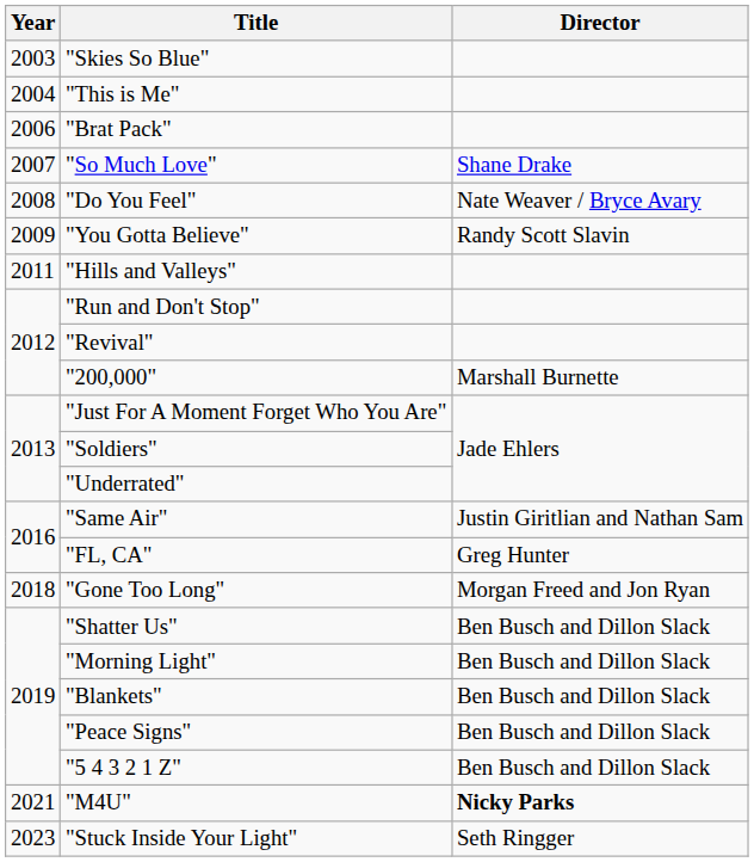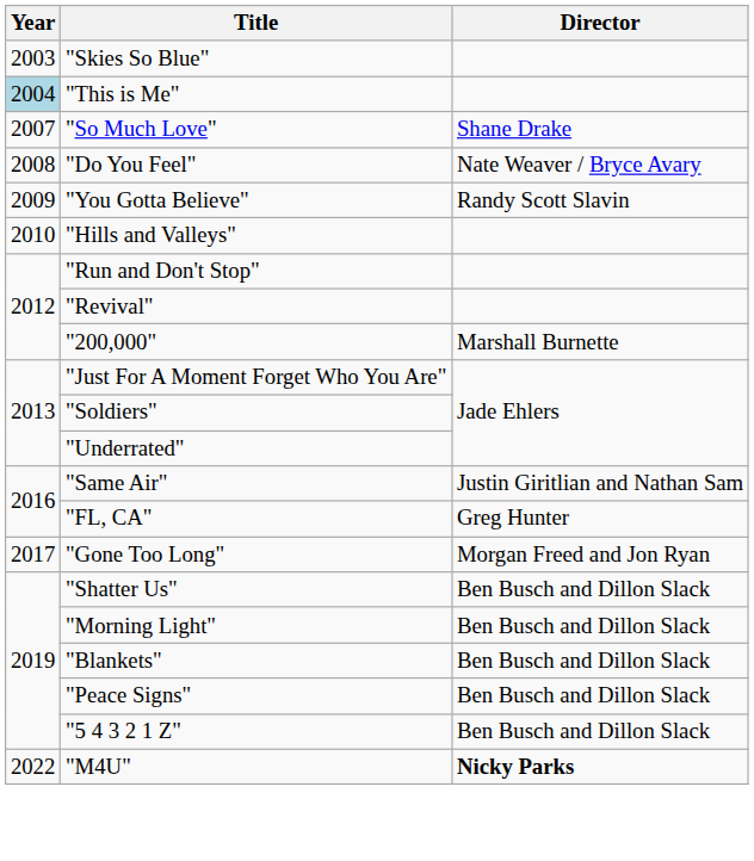 <table class="wikitable">
 <tr>
 <th>Year</th>
 <th>Title</th>
 <th>Director</th>
 </tr>
 <tr>
 <td>2003</td>
 <td>"Skies So Blue"</td>
 <td></td>
 </tr>
 <tr>
-<td>2004</td>
+<td style="background: lightblue;">2004</td>
 <td>"This is Me"</td>
-<td></td>
-</tr>
-<tr>
-<td>2006</td>
-<td>"Brat Pack"</td>
 <td></td>
 </tr>
 <tr>
 <td>2007</td>
 <td>"<a href='#'>So Much Love</a>"</td>
 <td><a href='#'>Shane Drake</a></td>
 </tr>
 <tr>
 <td>2008</td>
 <td>"Do You Feel"</td>
 <td>Nate Weaver / <a href='#'>Bryce Avary</a></td>
 </tr>
 <tr>
 <td>2009</td>
 <td>"You Gotta Believe"</td>
 <td>Randy Scott Slavin</td>
 </tr>
 <tr>
-<td>2011</td>
+<td>2010</td>
 <td>"Hills and Valleys"</td>
 <td></td>
 </tr>
 <tr>
 <td rowspan="3">2012</td>
 <td>"Run and Don't Stop"</td>
 <td></td>
 </tr>
 <tr>
 <td>"Revival"</td>
 <td></td>
 </tr>
 <tr>
 <td>"200,000"</td>
 <td>Marshall Burnette </td>
 </tr>
 <tr>
 <td rowspan="3">2013</td>
 <td>"Just For A Moment Forget Who You Are"</td>
 <td rowspan="3">Jade Ehlers</td>
 </tr>
 <tr>
 <td>"Soldiers"</td>
 </tr>
 <tr>
 <td>"Underrated"</td>
 </tr>
 <tr>
 <td rowspan="2">2016</td>
 <td>"Same Air"</td>
 <td>Justin Giritlian and Nathan Sam</td>
 </tr>
 <tr>
 <td>"FL, CA"</td>
 <td>Greg Hunter</td>
 </tr>
 <tr>
-<td>2018</td>
+<td>2017</td>
 <td>"Gone Too Long"</td>
 <td>Morgan Freed and Jon Ryan</td>
 </tr>
 <tr>
 <td rowspan="5">2019</td>
 <td>"Shatter Us"</td>
 <td>Ben Busch and Dillon Slack</td>
 </tr>
 <tr>
 <td>"Morning Light"</td>
 <td>Ben Busch and Dillon Slack</td>
 </tr>
 <tr>
 <td>"Blankets"</td>
 <td>Ben Busch and Dillon Slack</td>
 </tr>
 <tr>
 <td>"Peace Signs"</td>
 <td>Ben Busch and Dillon Slack</td>
 </tr>
 <tr>
 <td>"5 4 3 2 1 Z"</td>
 <td>Ben Busch and Dillon Slack</td>
 </tr>
 <tr>
-<td>2021</td>
+<td>2022</td>
 <td>"M4U"</td>
 <td><strong>Nicky Parks</strong></td>
 </tr>
-<tr>
-<td>2023</td>
-<td>"Stuck Inside Your Light"</td>
-<td>Seth Ringger</td>
-</tr>
 </table>
